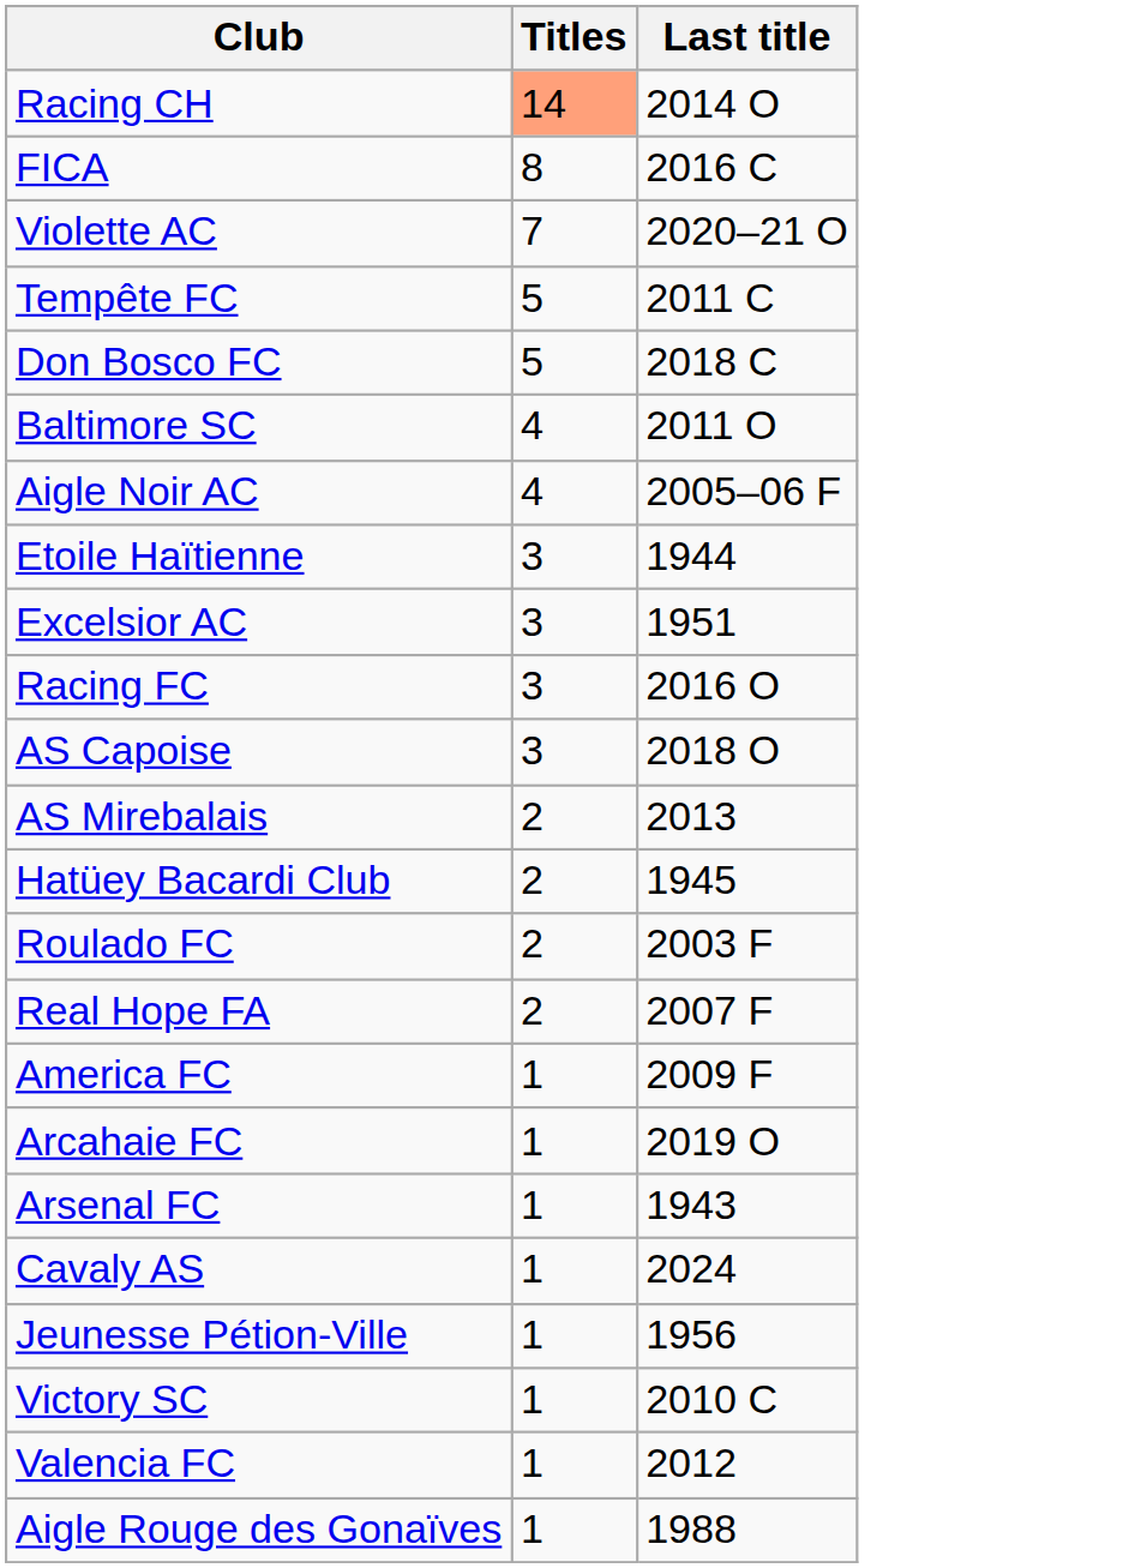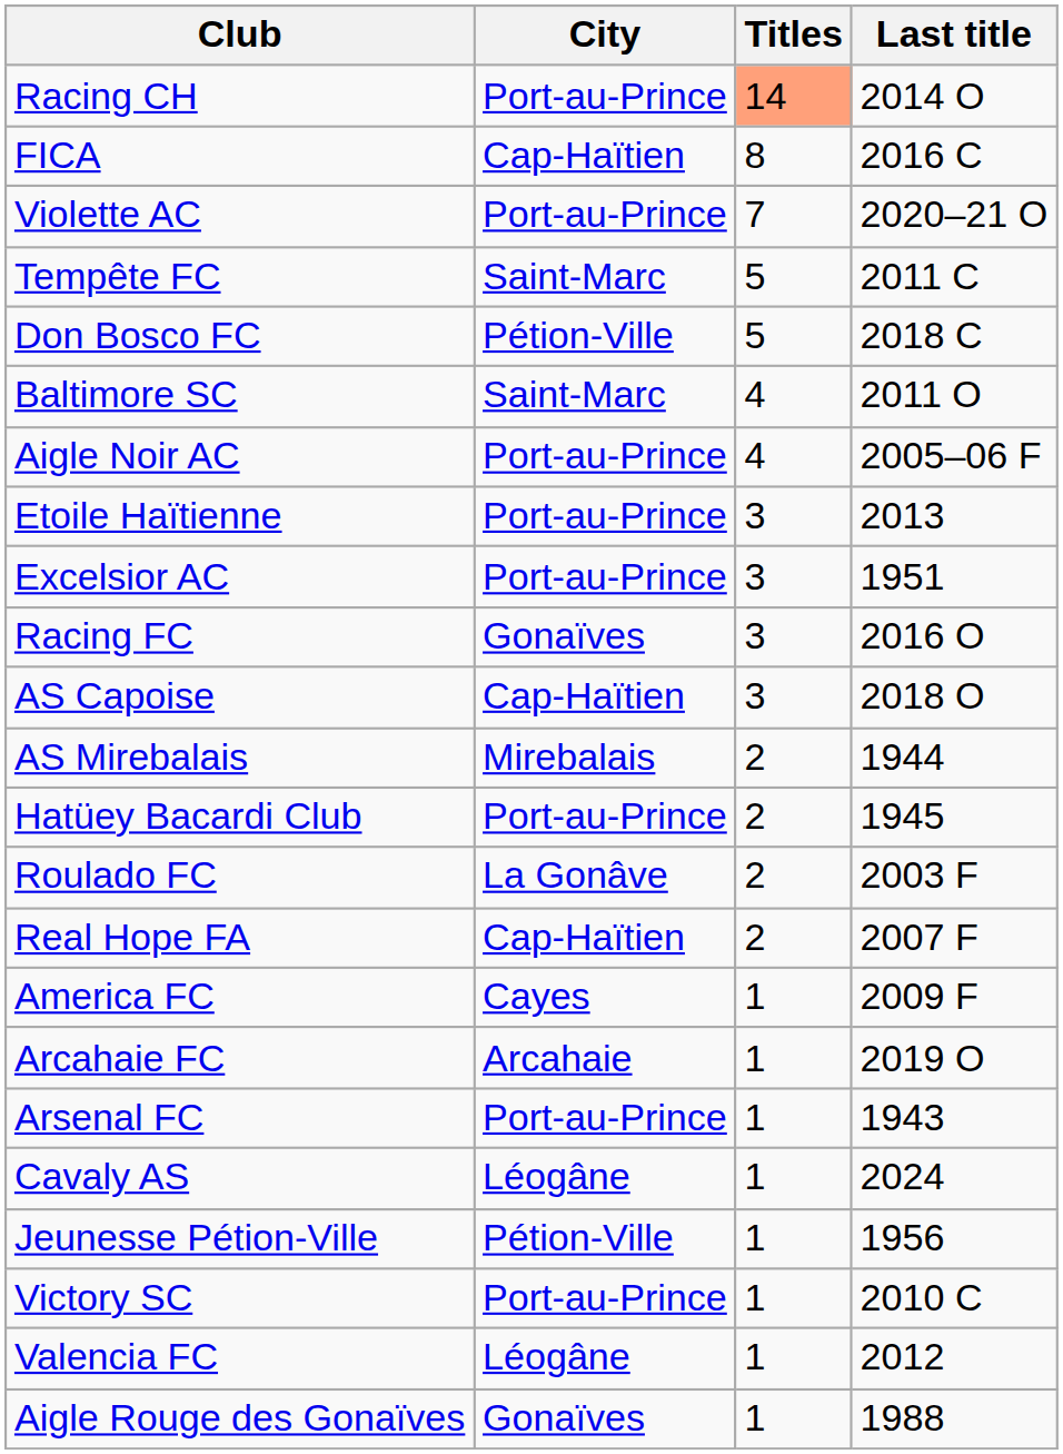 <table class="wikitable">
 <tr>
 <th>Club</th>
+<th>City</th>
 <th>Titles</th>
 <th>Last title</th>
 </tr>
 <tr>
 <td><a href='#'>Racing CH</a></td>
+<td><a href='#'>Port-au-Prince</a></td>
 <td style="background: lightsalmon;">14</td>
 <td>2014 O</td>
 </tr>
 <tr>
 <td><a href='#'>FICA</a></td>
+<td><a href='#'>Cap-Haïtien</a></td>
 <td>8</td>
 <td>2016 C</td>
 </tr>
 <tr>
 <td><a href='#'>Violette AC</a></td>
+<td><a href='#'>Port-au-Prince</a></td>
 <td>7</td>
 <td>2020–21 O</td>
 </tr>
 <tr>
 <td><a href='#'>Tempête FC</a></td>
+<td><a href='#'>Saint-Marc</a></td>
 <td>5</td>
 <td>2011 C</td>
 </tr>
 <tr>
 <td><a href='#'>Don Bosco FC</a></td>
+<td><a href='#'>Pétion-Ville</a></td>
 <td>5</td>
 <td>2018 C</td>
 </tr>
 <tr>
 <td><a href='#'>Baltimore SC</a></td>
+<td><a href='#'>Saint-Marc</a></td>
 <td>4</td>
 <td>2011 O</td>
 </tr>
 <tr>
 <td><a href='#'>Aigle Noir AC</a></td>
+<td><a href='#'>Port-au-Prince</a></td>
 <td>4</td>
 <td>2005–06 F</td>
 </tr>
 <tr>
 <td><a href='#'>Etoile Haïtienne</a></td>
+<td><a href='#'>Port-au-Prince</a></td>
 <td>3</td>
-<td>1944</td>
+<td>2013</td>
 </tr>
 <tr>
 <td><a href='#'>Excelsior AC</a></td>
+<td><a href='#'>Port-au-Prince</a></td>
 <td>3</td>
 <td>1951</td>
 </tr>
 <tr>
 <td><a href='#'>Racing FC</a></td>
+<td><a href='#'>Gonaïves</a></td>
 <td>3</td>
 <td>2016 O</td>
 </tr>
 <tr>
 <td><a href='#'>AS Capoise</a></td>
+<td><a href='#'>Cap-Haïtien</a></td>
 <td>3</td>
 <td>2018 O</td>
 </tr>
 <tr>
 <td><a href='#'>AS Mirebalais</a></td>
+<td><a href='#'>Mirebalais</a></td>
 <td>2</td>
-<td>2013</td>
+<td>1944</td>
 </tr>
 <tr>
 <td><a href='#'>Hatüey Bacardi Club</a></td>
+<td><a href='#'>Port-au-Prince</a></td>
 <td>2</td>
 <td>1945</td>
 </tr>
 <tr>
 <td><a href='#'>Roulado FC</a></td>
+<td><a href='#'>La Gonâve</a></td>
 <td>2</td>
 <td>2003 F</td>
 </tr>
 <tr>
 <td><a href='#'>Real Hope FA</a></td>
+<td><a href='#'>Cap-Haïtien</a></td>
 <td>2</td>
 <td>2007 F</td>
 </tr>
 <tr>
 <td><a href='#'>America FC</a></td>
+<td><a href='#'>Cayes</a></td>
 <td>1</td>
 <td>2009 F</td>
 </tr>
 <tr>
 <td><a href='#'>Arcahaie FC</a></td>
+<td><a href='#'>Arcahaie</a></td>
 <td>1</td>
 <td>2019 O</td>
 </tr>
 <tr>
 <td><a href='#'>Arsenal FC</a></td>
+<td><a href='#'>Port-au-Prince</a></td>
 <td>1</td>
 <td>1943</td>
 </tr>
 <tr>
 <td><a href='#'>Cavaly AS</a></td>
+<td><a href='#'>Léogâne</a></td>
 <td>1</td>
 <td>2024</td>
 </tr>
 <tr>
 <td><a href='#'>Jeunesse Pétion-Ville</a></td>
+<td><a href='#'>Pétion-Ville</a></td>
 <td>1</td>
 <td>1956</td>
 </tr>
 <tr>
 <td><a href='#'>Victory SC</a></td>
+<td><a href='#'>Port-au-Prince</a></td>
 <td>1</td>
 <td>2010 C</td>
 </tr>
 <tr>
 <td><a href='#'>Valencia FC</a></td>
+<td><a href='#'>Léogâne</a></td>
 <td>1</td>
 <td>2012</td>
 </tr>
 <tr>
 <td><a href='#'>Aigle Rouge des Gonaïves</a></td>
+<td><a href='#'>Gonaïves</a></td>
 <td>1</td>
 <td>1988</td>
 </tr>
 </table>
